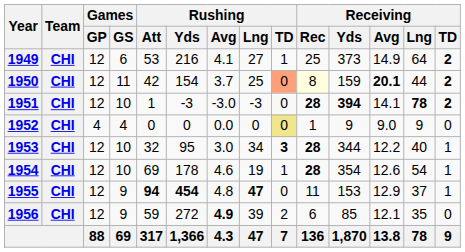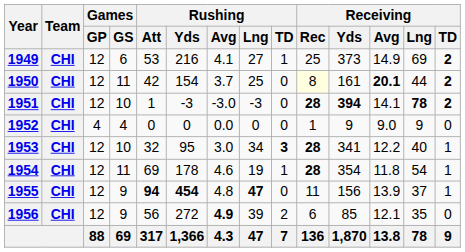 <table class="wikitable" style="text-align:center;">
 <tr>
 <th rowspan="2">Year</th>
 <th rowspan="2">Team</th>
 <th colspan="2">Games</th>
 <th colspan="5">Rushing</th>
 <th colspan="5">Receiving</th>
 </tr>
 <tr>
 <th>GP</th>
 <th>GS</th>
 <th>Att</th>
 <th>Yds</th>
 <th>Avg</th>
 <th>Lng</th>
 <th>TD</th>
 <th>Rec</th>
 <th>Yds</th>
 <th>Avg</th>
 <th>Lng</th>
 <th>TD</th>
 </tr>
 <tr>
 <th><a href='#'>1949</a></th>
 <th><a href='#'>CHI</a></th>
 <td>12</td>
 <td>6</td>
 <td>53</td>
 <td>216</td>
 <td>4.1</td>
 <td>27</td>
 <td>1</td>
 <td>25</td>
 <td>373</td>
 <td>14.9</td>
-<td>64</td>
+<td>69</td>
 <td><strong>2</strong></td>
 </tr>
 <tr>
 <th><a href='#'>1950</a></th>
 <th><a href='#'>CHI</a></th>
 <td>12</td>
 <td>11</td>
 <td>42</td>
 <td>154</td>
 <td>3.7</td>
 <td>25</td>
-<td style="background: lightsalmon;">0</td>
+<td>0</td>
 <td style="background: lightyellow;">8</td>
-<td>159</td>
+<td>161</td>
 <td><strong>20.1</strong></td>
 <td>44</td>
 <td><strong>2</strong></td>
 </tr>
 <tr>
 <th><a href='#'>1951</a></th>
 <th><a href='#'>CHI</a></th>
 <td>12</td>
 <td>10</td>
 <td>1</td>
 <td>-3</td>
 <td>-3.0</td>
 <td>-3</td>
 <td>0</td>
 <td><strong>28</strong></td>
 <td><strong>394</strong></td>
 <td>14.1</td>
 <td><strong>78</strong></td>
 <td><strong>2</strong></td>
 </tr>
 <tr>
 <th><a href='#'>1952</a></th>
 <th><a href='#'>CHI</a></th>
 <td>4</td>
 <td>4</td>
 <td>0</td>
 <td>0</td>
 <td>0.0</td>
 <td>0</td>
-<td style="background: khaki;">0</td>
+<td>0</td>
 <td>1</td>
 <td>9</td>
 <td>9.0</td>
 <td>9</td>
 <td>0</td>
 </tr>
 <tr>
 <th><a href='#'>1953</a></th>
 <th><a href='#'>CHI</a></th>
 <td>12</td>
 <td>10</td>
 <td>32</td>
 <td>95</td>
 <td>3.0</td>
 <td>34</td>
 <td><strong>3</strong></td>
 <td><strong>28</strong></td>
-<td>344</td>
+<td>341</td>
 <td>12.2</td>
 <td>40</td>
 <td>1</td>
 </tr>
 <tr>
 <th><a href='#'>1954</a></th>
 <th><a href='#'>CHI</a></th>
 <td>12</td>
-<td>10</td>
+<td>11</td>
 <td>69</td>
 <td>178</td>
 <td>4.6</td>
 <td>19</td>
 <td>1</td>
 <td><strong>28</strong></td>
 <td>354</td>
-<td>12.6</td>
+<td>11.8</td>
 <td>54</td>
 <td>1</td>
 </tr>
 <tr>
 <th><a href='#'>1955</a></th>
 <th><a href='#'>CHI</a></th>
 <td>12</td>
 <td>9</td>
 <td><strong>94</strong></td>
 <td><strong>454</strong></td>
 <td>4.8</td>
 <td><strong>47</strong></td>
 <td>0</td>
 <td>11</td>
-<td>153</td>
-<td>12.9</td>
+<td>156</td>
+<td>13.9</td>
 <td>37</td>
 <td>1</td>
 </tr>
 <tr>
 <th><a href='#'>1956</a></th>
 <th><a href='#'>CHI</a></th>
 <td>12</td>
 <td>9</td>
-<td>59</td>
+<td>56</td>
 <td>272</td>
 <td><strong>4.9</strong></td>
 <td>39</td>
 <td>2</td>
 <td>6</td>
 <td>85</td>
 <td>12.1</td>
 <td>35</td>
 <td>0</td>
 </tr>
 <tr>
 <th colspan="2"></th>
 <th>88</th>
 <th>69</th>
 <th>317</th>
 <th>1,366</th>
 <th>4.3</th>
 <th>47</th>
 <th>7</th>
 <th>136</th>
 <th>1,870</th>
 <th>13.8</th>
 <th>78</th>
 <th>9</th>
 </tr>
 </table>
